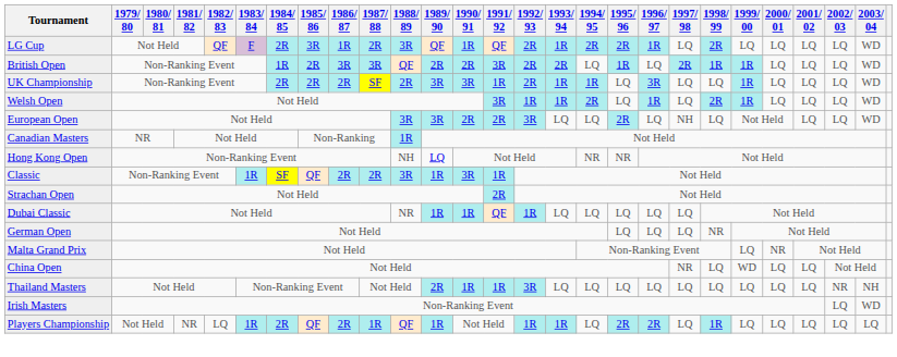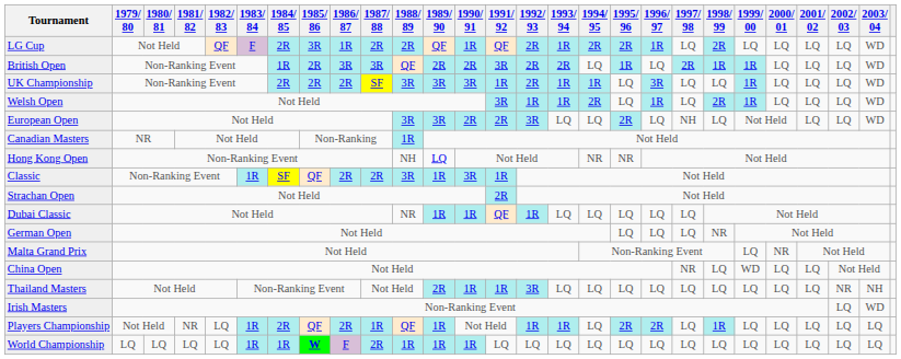 <table class="wikitable" style="font-size:85%">
 <tr>
 <th width=190>Tournament</th>
 <th><a href='#'>1979/<br>80</a></th>
 <th><a href='#'>1980/<br>81</a></th>
 <th><a href='#'>1981/<br>82</a></th>
 <th><a href='#'>1982/<br>83</a></th>
 <th><a href='#'>1983/<br>84</a></th>
 <th><a href='#'>1984/<br>85</a></th>
 <th><a href='#'>1985/<br>86</a></th>
 <th><a href='#'>1986/<br>87</a></th>
 <th><a href='#'>1987/<br>88</a></th>
 <th><a href='#'>1988/<br>89</a></th>
 <th><a href='#'>1989/<br>90</a></th>
 <th><a href='#'>1990/<br>91</a></th>
 <th><a href='#'>1991/<br>92</a></th>
 <th><a href='#'>1992/<br>93</a></th>
 <th><a href='#'>1993/<br>94</a></th>
 <th><a href='#'>1994/<br>95</a></th>
 <th><a href='#'>1995/<br>96</a></th>
 <th><a href='#'>1996/<br>97</a></th>
 <th><a href='#'>1997/<br>98</a></th>
 <th><a href='#'>1998/<br>99</a></th>
 <th><a href='#'>1999/<br>00</a></th>
 <th><a href='#'>2000/<br>01</a></th>
 <th><a href='#'>2001/<br>02</a></th>
 <th><a href='#'>2002/<br>03</a></th>
 <th><a href='#'>2003/<br>04</a></th>
 <th></th>
 </tr>
 <tr>
 <td style="background:#EFEFEF;"><a href='#'>LG Cup</a></td>
 <td align="center" colspan="3" style="color:#555555;">Not Held</td>
 <td align="center" style="background:#ffebcd;"><a href='#'>QF</a></td>
 <td align="center" style="background:#D8BFD8;"><a href='#'>F</a></td>
 <td align="center" style="background:#afeeee;"><a href='#'>2R</a></td>
 <td align="center" style="background:#afeeee;"><a href='#'>3R</a></td>
 <td align="center" style="background:#afeeee;"><a href='#'>1R</a></td>
 <td align="center" style="background:#afeeee;"><a href='#'>2R</a></td>
-<td style="text-align:center; background:#afeeee;"><a href='#'>3R</a></td>
+<td align="center" style="background:#afeeee;"><a href='#'>2R</a></td>
 <td align="center" style="background:#ffebcd;"><a href='#'>QF</a></td>
 <td align="center" style="background:#afeeee;"><a href='#'>1R</a></td>
 <td align="center" style="background:#ffebcd;"><a href='#'>QF</a></td>
 <td align="center" style="background:#afeeee;"><a href='#'>2R</a></td>
 <td align="center" style="background:#afeeee;"><a href='#'>1R</a></td>
 <td align="center" style="background:#afeeee;"><a href='#'>2R</a></td>
 <td align="center" style="background:#afeeee;"><a href='#'>2R</a></td>
 <td align="center" style="background:#afeeee;"><a href='#'>1R</a></td>
 <td style="text-align:center; color:#555555;">LQ</td>
 <td align="center" style="background:#afeeee;"><a href='#'>2R</a></td>
 <td style="text-align:center; color:#555555;">LQ</td>
 <td style="text-align:center; color:#555555;">LQ</td>
 <td style="text-align:center; color:#555555;">LQ</td>
 <td style="text-align:center; color:#555555;">LQ</td>
 <td style="text-align:center; color:#555555;">WD</td>
 <td></td>
 </tr>
 <tr>
 <td style="background:#EFEFEF;"><a href='#'>British Open</a></td>
 <td align="center" colspan="5" style="color:#555555;">Non-Ranking Event</td>
 <td align="center" style="background:#afeeee;"><a href='#'>1R</a></td>
 <td align="center" style="background:#afeeee;"><a href='#'>2R</a></td>
 <td align="center" style="background:#afeeee;"><a href='#'>3R</a></td>
 <td align="center" style="background:#afeeee;"><a href='#'>3R</a></td>
 <td align="center" style="background:#ffebcd;"><a href='#'>QF</a></td>
 <td align="center" style="background:#afeeee;"><a href='#'>2R</a></td>
 <td align="center" style="background:#afeeee;"><a href='#'>2R</a></td>
 <td align="center" style="background:#afeeee;"><a href='#'>3R</a></td>
 <td align="center" style="background:#afeeee;"><a href='#'>2R</a></td>
 <td align="center" style="background:#afeeee;"><a href='#'>2R</a></td>
 <td style="text-align:center; color:#555555;">LQ</td>
 <td align="center" style="background:#afeeee;"><a href='#'>1R</a></td>
 <td style="text-align:center; color:#555555;">LQ</td>
 <td align="center" style="background:#afeeee;"><a href='#'>2R</a></td>
 <td align="center" style="background:#afeeee;"><a href='#'>1R</a></td>
 <td align="center" style="background:#afeeee;"><a href='#'>1R</a></td>
 <td style="text-align:center; color:#555555;">LQ</td>
 <td style="text-align:center; color:#555555;">LQ</td>
 <td style="text-align:center; color:#555555;">LQ</td>
 <td style="text-align:center; color:#555555;">WD</td>
 <td></td>
 </tr>
 <tr>
 <td style="background:#EFEFEF;"><a href='#'>UK Championship</a></td>
 <td style="text-align:center; color:#555555;" colspan="5">Non-Ranking Event</td>
 <td style="text-align:center; background:#afeeee;"><a href='#'>2R</a></td>
 <td style="text-align:center; background:#afeeee;"><a href='#'>2R</a></td>
 <td style="text-align:center; background:#afeeee;"><a href='#'>2R</a></td>
 <td style="text-align:center; background:yellow;"><a href='#'>SF</a></td>
-<td align="center" style="background:#afeeee;"><a href='#'>2R</a></td>
+<td style="text-align:center; background:#afeeee;"><a href='#'>3R</a></td>
 <td style="text-align:center; background:#afeeee;"><a href='#'>3R</a></td>
 <td style="text-align:center; background:#afeeee;"><a href='#'>3R</a></td>
 <td style="text-align:center; background:#afeeee;"><a href='#'>1R</a></td>
 <td style="text-align:center; background:#afeeee;"><a href='#'>2R</a></td>
 <td style="text-align:center; background:#afeeee;"><a href='#'>1R</a></td>
 <td style="text-align:center; background:#afeeee;"><a href='#'>1R</a></td>
 <td style="text-align:center; color:#555555;">LQ</td>
 <td style="text-align:center; background:#afeeee;"><a href='#'>3R</a></td>
 <td style="text-align:center; color:#555555;">LQ</td>
 <td style="text-align:center; color:#555555;">LQ</td>
 <td style="text-align:center; background:#afeeee;"><a href='#'>1R</a></td>
 <td style="text-align:center; color:#555555;">LQ</td>
 <td style="text-align:center; color:#555555;">LQ</td>
 <td style="text-align:center; color:#555555;">LQ</td>
 <td style="text-align:center; color:#555555;">WD</td>
 <td></td>
 </tr>
 <tr>
 <td style="background:#EFEFEF;"><a href='#'>Welsh Open</a></td>
 <td align="center" colspan="12" style="color:#555555;">Not Held</td>
 <td align="center" style="background:#afeeee;"><a href='#'>3R</a></td>
 <td align="center" style="background:#afeeee;"><a href='#'>1R</a></td>
 <td align="center" style="background:#afeeee;"><a href='#'>1R</a></td>
 <td align="center" style="background:#afeeee;"><a href='#'>2R</a></td>
 <td style="text-align:center; color:#555555;">LQ</td>
 <td align="center" style="background:#afeeee;"><a href='#'>1R</a></td>
 <td style="text-align:center; color:#555555;">LQ</td>
 <td align="center" style="background:#afeeee;"><a href='#'>2R</a></td>
 <td align="center" style="background:#afeeee;"><a href='#'>1R</a></td>
 <td style="text-align:center; color:#555555;">LQ</td>
 <td style="text-align:center; color:#555555;">LQ</td>
 <td style="text-align:center; color:#555555;">LQ</td>
 <td style="text-align:center; color:#555555;">WD</td>
 <td></td>
 </tr>
 <tr>
 <td style="background:#EFEFEF;"><a href='#'>European Open</a></td>
 <td align="center" colspan="9" style="color:#555555;">Not Held</td>
 <td align="center" style="background:#afeeee;"><a href='#'>3R</a></td>
 <td align="center" style="background:#afeeee;"><a href='#'>3R</a></td>
 <td align="center" style="background:#afeeee;"><a href='#'>2R</a></td>
 <td align="center" style="background:#afeeee;"><a href='#'>2R</a></td>
 <td align="center" style="background:#afeeee;"><a href='#'>3R</a></td>
 <td style="text-align:center; color:#555555;">LQ</td>
 <td style="text-align:center; color:#555555;">LQ</td>
 <td align="center" style="background:#afeeee;"><a href='#'>2R</a></td>
 <td style="text-align:center; color:#555555;">LQ</td>
 <td style="text-align:center; color:#555555;">NH</td>
 <td style="text-align:center; color:#555555;">LQ</td>
 <td align="center" colspan="2" style="color:#555555;">Not Held</td>
 <td style="text-align:center; color:#555555;">LQ</td>
 <td style="text-align:center; color:#555555;">LQ</td>
 <td style="text-align:center; color:#555555;">WD</td>
 <td></td>
 </tr>
 <tr>
 <td style="background:#EFEFEF;"><a href='#'>Canadian Masters</a></td>
 <td colspan="2" style="text-align:center; color:#555555;">NR</td>
 <td colspan="4" style="text-align:center; color:#555555;">Not Held</td>
 <td colspan="3" style="text-align:center; color:#555555;">Non-Ranking</td>
 <td style="text-align:center; background:#afeeee;"><a href='#'>1R</a></td>
 <td colspan="15" style="text-align:center; color:#555555;">Not Held</td>
 <td></td>
 </tr>
 <tr>
 <td style="background:#EFEFEF;"><a href='#'>Hong Kong Open</a></td>
 <td align="center" colspan="9" style="color:#555555;">Non-Ranking Event</td>
 <td align="center" style="color:#555555;">NH</td>
 <td align="center" style="color:#555555;"><a href='#'>LQ</a></td>
 <td align="center" colspan="4" style="color:#555555;">Not Held</td>
 <td align="center" style="color:#555555;">NR</td>
 <td align="center" style="color:#555555;">NR</td>
 <td align="center" colspan="8" style="color:#555555;">Not Held</td>
 <td></td>
 </tr>
 <tr>
 <td style="background:#EFEFEF;"><a href='#'>Classic</a></td>
 <td colspan="4" style="text-align:center; color:#555555;">Non-Ranking Event</td>
 <td align="center" style="background:#afeeee;"><a href='#'>1R</a></td>
 <td align="center" style="background:yellow;"><a href='#'>SF</a></td>
 <td align="center" style="background:#ffebcd;"><a href='#'>QF</a></td>
 <td align="center" style="background:#afeeee;"><a href='#'>2R</a></td>
 <td align="center" style="background:#afeeee;"><a href='#'>2R</a></td>
 <td align="center" style="background:#afeeee;"><a href='#'>3R</a></td>
 <td align="center" style="background:#afeeee;"><a href='#'>1R</a></td>
 <td align="center" style="background:#afeeee;"><a href='#'>3R</a></td>
 <td align="center" style="background:#afeeee;"><a href='#'>1R</a></td>
 <td align="center" colspan="12" style="color:#555555;">Not Held</td>
 <td></td>
 </tr>
 <tr>
 <td style="background:#EFEFEF;"><a href='#'>Strachan Open</a></td>
 <td colspan="12" style="text-align:center; color:#555555;">Not Held</td>
 <td style="text-align:center; background:#afeeee;"><a href='#'>2R</a></td>
 <td colspan="12" style="text-align:center; color:#555555;">Not Held</td>
 <td></td>
 </tr>
 <tr>
 <td style="background:#EFEFEF;"><a href='#'>Dubai Classic</a></td>
 <td colspan="9" style="text-align:center; color:#555555;">Not Held</td>
 <td style="text-align:center; color:#555555;">NR</td>
 <td align="center" style="background:#afeeee;"><a href='#'>1R</a></td>
 <td align="center" style="background:#afeeee;"><a href='#'>1R</a></td>
 <td align="center" style="background:#ffebcd;"><a href='#'>QF</a></td>
 <td align="center" style="background:#afeeee;"><a href='#'>1R</a></td>
 <td style="text-align:center; color:#555555;">LQ</td>
 <td style="text-align:center; color:#555555;">LQ</td>
 <td style="text-align:center; color:#555555;">LQ</td>
 <td style="text-align:center; color:#555555;">LQ</td>
 <td style="text-align:center; color:#555555;">LQ</td>
 <td colspan="6" style="text-align:center; color:#555555;">Not Held</td>
 <td></td>
 </tr>
 <tr>
 <td style="background:#EFEFEF;"><a href='#'>German Open</a></td>
 <td align="center" colspan="16" style="color:#555555;">Not Held</td>
 <td align="center" style="color:#555555;">LQ</td>
 <td align="center" style="color:#555555;">LQ</td>
 <td align="center" style="color:#555555;">LQ</td>
 <td align="center" style="color:#555555;">NR</td>
 <td align="center" colspan="5" style="color:#555555;">Not Held</td>
 <td></td>
 </tr>
 <tr>
 <td style="background:#EFEFEF;"><a href='#'>Malta Grand Prix</a></td>
 <td align="center" colspan="15" style="color:#555555;">Not Held</td>
 <td align="center" colspan="5" style="color:#555555;">Non-Ranking Event</td>
 <td style="text-align:center; color:#555555;">LQ</td>
 <td align="center" style="color:#555555;">NR</td>
 <td align="center" colspan="3" style="color:#555555;">Not Held</td>
 <td></td>
 </tr>
 <tr>
 <td style="background:#EFEFEF;"><a href='#'>China Open</a></td>
 <td align="center" colspan="18" style="color:#555555;">Not Held</td>
 <td style="text-align:center; color:#555555;">NR</td>
 <td style="text-align:center; color:#555555;">LQ</td>
 <td align="center" style="color:#555555;">WD</td>
 <td style="text-align:center; color:#555555;">LQ</td>
 <td style="text-align:center; color:#555555;">LQ</td>
 <td align="center" colspan="2" style="color:#555555;">Not Held</td>
 <td></td>
 </tr>
 <tr>
 <td style="background:#EFEFEF;"><a href='#'>Thailand Masters</a></td>
 <td align="center" colspan="4" style="color:#555555;">Not Held</td>
 <td align="center" colspan="4" style="color:#555555;">Non-Ranking Event</td>
 <td align="center" colspan="2" style="color:#555555;">Not Held</td>
 <td align="center" style="background:#afeeee;"><a href='#'>2R</a></td>
 <td align="center" style="background:#afeeee;"><a href='#'>1R</a></td>
 <td align="center" style="background:#afeeee;"><a href='#'>1R</a></td>
 <td align="center" style="background:#afeeee;"><a href='#'>3R</a></td>
 <td style="text-align:center; color:#555555;">LQ</td>
 <td style="text-align:center; color:#555555;">LQ</td>
 <td style="text-align:center; color:#555555;">LQ</td>
 <td style="text-align:center; color:#555555;">LQ</td>
 <td style="text-align:center; color:#555555;">LQ</td>
 <td style="text-align:center; color:#555555;">LQ</td>
 <td style="text-align:center; color:#555555;">LQ</td>
 <td style="text-align:center; color:#555555;">LQ</td>
 <td style="text-align:center; color:#555555;">LQ</td>
 <td style="text-align:center; color:#555555;">NR</td>
 <td style="text-align:center; color:#555555;">NH</td>
 <td></td>
 </tr>
 <tr>
 <td style="background:#EFEFEF;"><a href='#'>Irish Masters</a></td>
 <td align="center" colspan="23" style="color:#555555;">Non-Ranking Event</td>
 <td style="text-align:center; color:#555555;">LQ</td>
 <td style="text-align:center; color:#555555;">WD</td>
 <td></td>
 </tr>
 <tr>
 <td style="background:#EFEFEF;"><a href='#'>Players Championship</a></td>
 <td align="center" colspan="2" style="color:#555555;">Not Held</td>
 <td style="text-align:center; color:#555555;">NR</td>
 <td style="text-align:center; color:#555555;">LQ</td>
 <td align="center" style="background:#afeeee;"><a href='#'>1R</a></td>
 <td align="center" style="background:#afeeee;"><a href='#'>2R</a></td>
 <td align="center" style="background:#ffebcd;"><a href='#'>QF</a></td>
 <td align="center" style="background:#afeeee;"><a href='#'>2R</a></td>
 <td align="center" style="background:#afeeee;"><a href='#'>1R</a></td>
 <td align="center" style="background:#ffebcd;"><a href='#'>QF</a></td>
 <td align="center" style="background:#afeeee;"><a href='#'>1R</a></td>
 <td align="center" colspan="2" style="color:#555555;">Not Held</td>
 <td align="center" style="background:#afeeee;"><a href='#'>1R</a></td>
 <td align="center" style="background:#afeeee;"><a href='#'>1R</a></td>
 <td style="text-align:center; color:#555555;">LQ</td>
 <td align="center" style="background:#afeeee;"><a href='#'>2R</a></td>
 <td align="center" style="background:#afeeee;"><a href='#'>2R</a></td>
 <td style="text-align:center; color:#555555;">LQ</td>
 <td align="center" style="background:#afeeee;"><a href='#'>1R</a></td>
 <td style="text-align:center; color:#555555;">LQ</td>
 <td style="text-align:center; color:#555555;">LQ</td>
 <td style="text-align:center; color:#555555;">LQ</td>
 <td style="text-align:center; color:#555555;">LQ</td>
 <td style="text-align:center; color:#555555;">LQ</td>
 <td></td>
 </tr>
+<tr>
+<td style="background:#EFEFEF;"><a href='#'>World Championship</a></td>
+<td style="text-align:center; color:#555555;">LQ</td>
+<td style="text-align:center; color:#555555;">LQ</td>
+<td style="text-align:center; color:#555555;">LQ</td>
+<td style="text-align:center; color:#555555;">LQ</td>
+<td style="text-align:center; background:#afeeee;"><a href='#'>1R</a></td>
+<td style="text-align:center; background:#afeeee;"><a href='#'>1R</a></td>
+<td style="text-align:center; background:#00ff00;"><a href='#'><strong>W</strong></a></td>
+<td style="text-align:center; background:#D8BFD8;"><a href='#'>F</a></td>
+<td style="text-align:center; background:#afeeee;"><a href='#'>2R</a></td>
+<td style="text-align:center; background:#afeeee;"><a href='#'>1R</a></td>
+<td style="text-align:center; background:#afeeee;"><a href='#'>1R</a></td>
+<td style="text-align:center; background:#afeeee;"><a href='#'>1R</a></td>
+<td style="text-align:center; color:#555555;">LQ</td>
+<td style="text-align:center; color:#555555;">LQ</td>
+<td style="text-align:center; color:#555555;">LQ</td>
+<td style="text-align:center; color:#555555;">LQ</td>
+<td style="text-align:center; color:#555555;">LQ</td>
+<td style="text-align:center; color:#555555;">LQ</td>
+<td style="text-align:center; color:#555555;">LQ</td>
+<td style="text-align:center; color:#555555;">LQ</td>
+<td style="text-align:center; color:#555555;">LQ</td>
+<td style="text-align:center; color:#555555;">LQ</td>
+<td style="text-align:center; color:#555555;">LQ</td>
+<td style="text-align:center; color:#555555;">LQ</td>
+<td style="text-align:center; color:#555555;">LQ</td>
+<td></td>
+</tr>
 </table>
